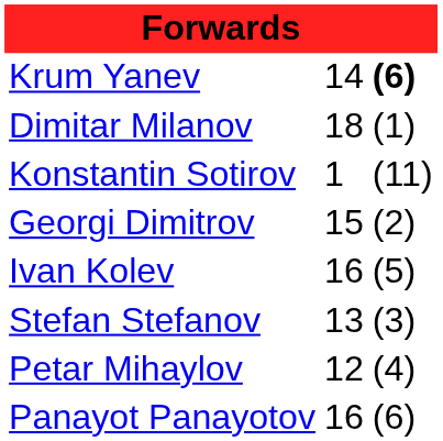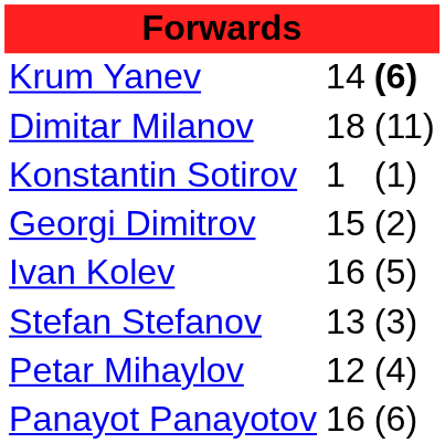 <table class="toccolours" border="0" cellpadding="2" cellspacing="0" align="left" style="margin:0.5em;">
 <tr>
 <th colspan="4" align="center" bgcolor="#FF2020"><span>Forwards</span></th>
 </tr>
 <tr>
 <td> <a href='#'>Krum Yanev</a></td>
 <td>14</td>
 <td><strong>(6)</strong></td>
 </tr>
 <tr>
 <td> <a href='#'>Dimitar Milanov</a></td>
 <td>18</td>
-<td>(1)</td>
+<td>(11)</td>
 </tr>
 <tr>
 <td> <a href='#'>Konstantin Sotirov</a></td>
 <td>1</td>
-<td>(11)</td>
+<td>(1)</td>
 </tr>
 <tr>
 <td> <a href='#'>Georgi Dimitrov</a></td>
 <td>15</td>
 <td>(2)</td>
 </tr>
 <tr>
 <td> <a href='#'>Ivan Kolev</a></td>
 <td>16</td>
 <td>(5)</td>
 </tr>
 <tr>
 <td> <a href='#'>Stefan Stefanov</a></td>
 <td>13</td>
 <td>(3)</td>
 </tr>
 <tr>
 <td> <a href='#'>Petar Mihaylov</a></td>
 <td>12</td>
 <td>(4)</td>
 </tr>
 <tr>
 <td> <a href='#'>Panayot Panayotov</a></td>
 <td>16</td>
 <td>(6)</td>
 </tr>
 <tr>
 </tr>
 </table>
